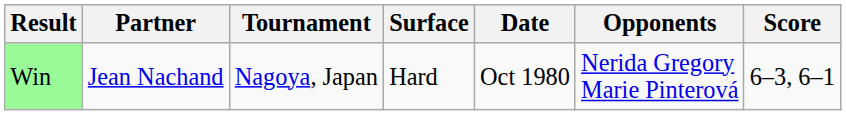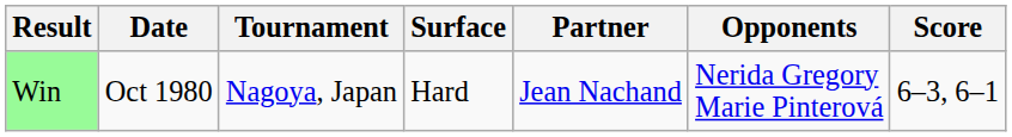 <table class="sortable wikitable">
 <tr>
 <th>Result</th>
-<th>Partner</th>
+<th>Date</th>
 <th>Tournament</th>
 <th>Surface</th>
-<th>Date</th>
+<th>Partner</th>
 <th>Opponents</th>
 <th class="unsortable">Score</th>
 </tr>
 <tr>
 <td style="background:#98fb98;">Win</td>
-<td> <a href='#'>Jean Nachand</a></td>
+<td>Oct 1980</td>
 <td><a href='#'>Nagoya</a>, Japan</td>
 <td>Hard</td>
-<td>Oct 1980</td>
+<td> <a href='#'>Jean Nachand</a></td>
 <td> <a href='#'>Nerida Gregory</a><br> <a href='#'>Marie Pinterová</a></td>
 <td>6–3, 6–1</td>
 </tr>
 </table>
